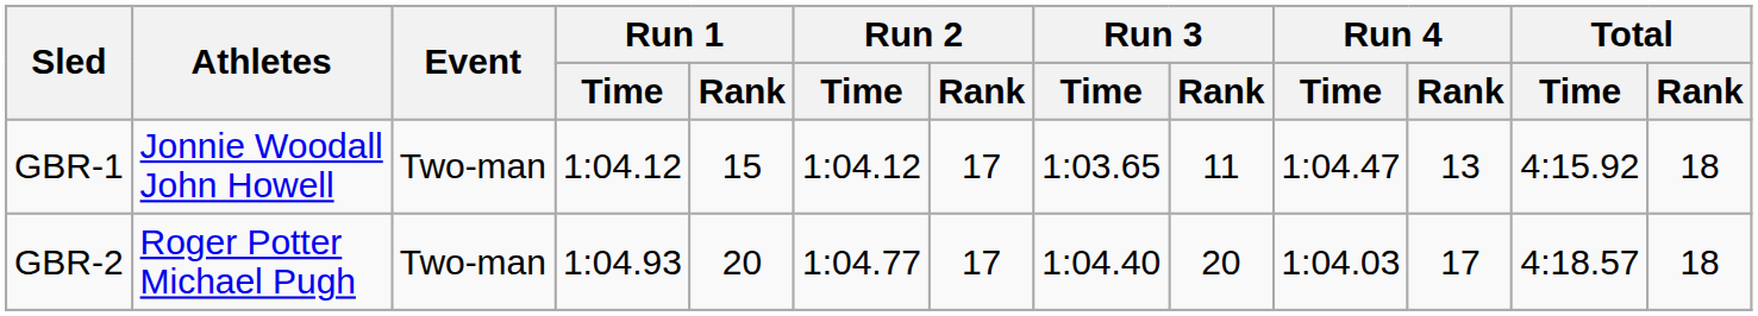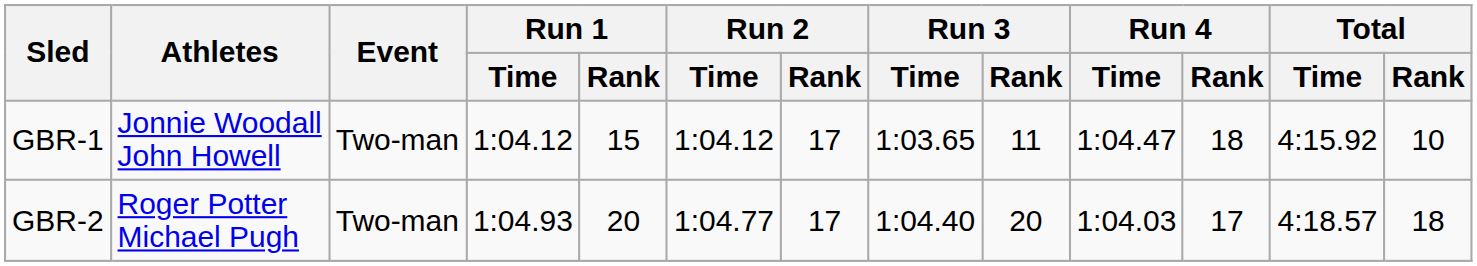 <table class="wikitable" border="1" style="font-size:90%">
 <tr>
 <th rowspan="2">Sled</th>
 <th rowspan="2">Athletes</th>
 <th rowspan="2">Event</th>
 <th colspan="2">Run 1</th>
 <th colspan="2">Run 2</th>
 <th colspan="2">Run 3</th>
 <th colspan="2">Run 4</th>
 <th colspan="2">Total</th>
 </tr>
 <tr>
 <th>Time</th>
 <th>Rank</th>
 <th>Time</th>
 <th>Rank</th>
 <th>Time</th>
 <th>Rank</th>
 <th>Time</th>
 <th>Rank</th>
 <th>Time</th>
 <th>Rank</th>
 </tr>
 <tr>
 <td align="center">GBR-1</td>
 <td><a href='#'>Jonnie Woodall</a><br><a href='#'>John Howell</a></td>
 <td>Two-man</td>
 <td align="center">1:04.12</td>
 <td align="center">15</td>
 <td align="center">1:04.12</td>
 <td align="center">17</td>
 <td align="center">1:03.65</td>
 <td align="center">11</td>
 <td align="center">1:04.47</td>
-<td align="center">13</td>
+<td align="center">18</td>
 <td align="center">4:15.92</td>
-<td align="center">18</td>
+<td align="center">10</td>
 </tr>
 <tr>
 <td align="center">GBR-2</td>
 <td><a href='#'>Roger Potter</a><br><a href='#'>Michael Pugh</a></td>
 <td>Two-man</td>
 <td align="center">1:04.93</td>
 <td align="center">20</td>
 <td align="center">1:04.77</td>
 <td align="center">17</td>
 <td align="center">1:04.40</td>
 <td align="center">20</td>
 <td align="center">1:04.03</td>
 <td align="center">17</td>
 <td align="center">4:18.57</td>
 <td align="center">18</td>
 </tr>
 </table>
